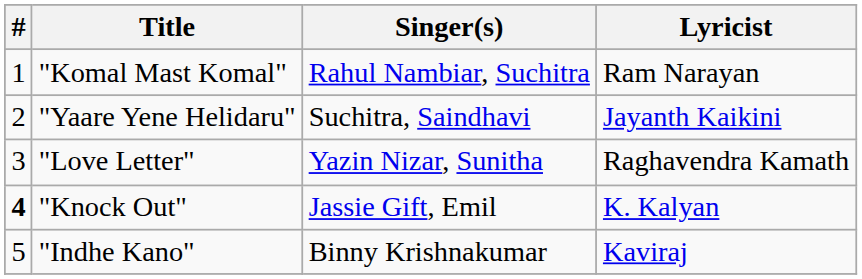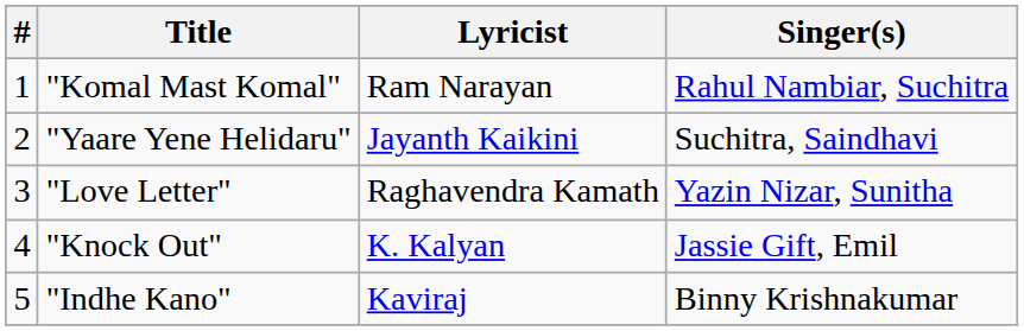 <table class="wikitable">
 <tr>
 <th>#</th>
 <th>Title</th>
+<th>Lyricist</th>
 <th>Singer(s)</th>
-<th>Lyricist</th>
 </tr>
 <tr>
 <td>1</td>
 <td>"Komal Mast Komal"</td>
+<td>Ram Narayan</td>
 <td><a href='#'>Rahul Nambiar</a>, <a href='#'>Suchitra</a></td>
-<td>Ram Narayan</td>
 </tr>
 <tr>
 <td>2</td>
 <td>"Yaare Yene Helidaru"</td>
+<td><a href='#'>Jayanth Kaikini</a></td>
 <td>Suchitra, <a href='#'>Saindhavi</a></td>
-<td><a href='#'>Jayanth Kaikini</a></td>
 </tr>
 <tr>
 <td>3</td>
 <td>"Love Letter"</td>
+<td>Raghavendra Kamath</td>
 <td><a href='#'>Yazin Nizar</a>, <a href='#'>Sunitha</a></td>
-<td>Raghavendra Kamath</td>
 </tr>
 <tr>
-<td><strong>4</strong></td>
+<td>4</td>
 <td>"Knock Out"</td>
+<td><a href='#'>K. Kalyan</a></td>
 <td><a href='#'>Jassie Gift</a>, Emil</td>
-<td><a href='#'>K. Kalyan</a></td>
 </tr>
 <tr>
 <td>5</td>
 <td>"Indhe Kano"</td>
+<td><a href='#'>Kaviraj</a></td>
 <td>Binny Krishnakumar</td>
-<td><a href='#'>Kaviraj</a></td>
 </tr>
 </table>
